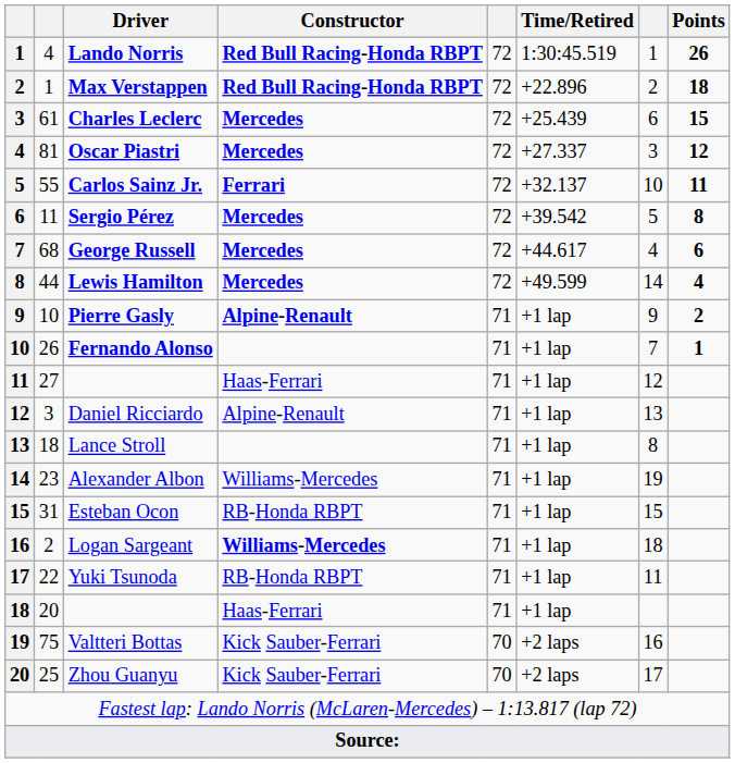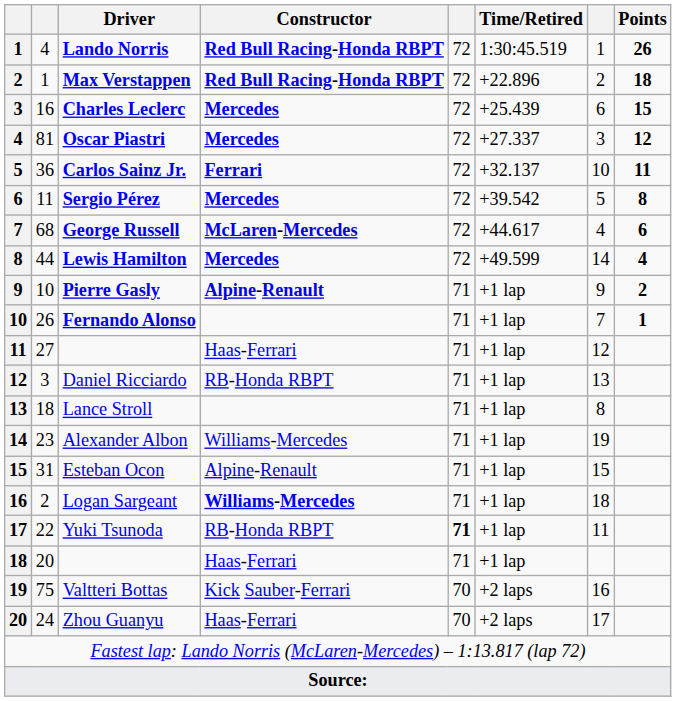 <table class="wikitable sortable" style="font-size: 85%;">
 <tr>
 <th scope="col"></th>
 <th scope="col"></th>
 <th scope="col">Driver</th>
 <th scope="col">Constructor</th>
 <th class="unsortable" scope="col"></th>
 <th class="unsortable" scope="col">Time/Retired</th>
 <th scope="col"></th>
 <th scope="col">Points</th>
 </tr>
 <tr>
 <th>1</th>
 <td align=center>4</td>
 <td data-sort-value="nor"><strong> <a href='#'>Lando Norris</a></strong></td>
 <td><strong><a href='#'>Red Bull Racing</a>-<a href='#'>Honda RBPT</a></strong></td>
 <td align=center>72</td>
 <td>1:30:45.519</td>
 <td align=center>1</td>
 <td align=center><strong>26</strong></td>
 </tr>
 <tr>
 <th>2</th>
 <td align=center>1</td>
 <td data-sort-value="ver"><strong> <a href='#'>Max Verstappen</a></strong></td>
 <td><strong><a href='#'>Red Bull Racing</a>-<a href='#'>Honda RBPT</a></strong></td>
 <td align=center>72</td>
 <td>+22.896</td>
 <td align=center>2</td>
 <td align=center><strong>18</strong></td>
 </tr>
 <tr>
 <th>3</th>
-<td align=center>61</td>
+<td align=center>16</td>
 <td data-sort-value="lec"><strong> <a href='#'>Charles Leclerc</a></strong></td>
 <td><a href='#'><strong>Mercedes</strong></a></td>
 <td align=center>72</td>
 <td>+25.439</td>
 <td align=center>6</td>
 <td align=center><strong>15</strong></td>
 </tr>
 <tr>
 <th>4</th>
 <td align=center>81</td>
 <td data-sort-value="pia"><strong> <a href='#'>Oscar Piastri</a></strong></td>
 <td><a href='#'><strong>Mercedes</strong></a></td>
 <td align=center>72</td>
 <td>+27.337</td>
 <td align=center>3</td>
 <td align=center><strong>12</strong></td>
 </tr>
 <tr>
 <th>5</th>
-<td align=center>55</td>
+<td align=center>36</td>
 <td data-sort-value="sai"><strong> <a href='#'>Carlos Sainz Jr.</a></strong></td>
 <td><a href='#'><strong>Ferrari</strong></a></td>
 <td align=center>72</td>
 <td>+32.137</td>
 <td align=center>10</td>
 <td align=center><strong>11</strong></td>
 </tr>
 <tr>
 <th>6</th>
 <td align=center>11</td>
 <td data-sort-value="per"><strong> <a href='#'>Sergio Pérez</a></strong></td>
 <td><a href='#'><strong>Mercedes</strong></a></td>
 <td align=center>72</td>
 <td>+39.542</td>
 <td align=center>5</td>
 <td align=center><strong>8</strong></td>
 </tr>
 <tr>
 <th>7</th>
 <td align=center>68</td>
 <td data-sort-value="rus"><strong> <a href='#'>George Russell</a></strong></td>
-<td><a href='#'><strong>Mercedes</strong></a></td>
+<td><strong><a href='#'>McLaren</a>-<a href='#'>Mercedes</a></strong></td>
 <td align=center>72</td>
 <td>+44.617</td>
 <td align=center>4</td>
 <td align=center><strong>6</strong></td>
 </tr>
 <tr>
 <th>8</th>
 <td align=center>44</td>
 <td data-sort-value="ham"><strong> <a href='#'>Lewis Hamilton</a></strong></td>
 <td><a href='#'><strong>Mercedes</strong></a></td>
 <td align=center>72</td>
 <td>+49.599</td>
 <td align=center>14</td>
 <td align=center><strong>4</strong></td>
 </tr>
 <tr>
 <th>9</th>
 <td align=center>10</td>
 <td data-sort-value="gas"><strong> <a href='#'>Pierre Gasly</a></strong></td>
 <td><strong><a href='#'>Alpine</a>-<a href='#'>Renault</a></strong></td>
 <td align=center>71</td>
 <td>+1 lap</td>
 <td align=center>9</td>
 <td align=center><strong>2</strong></td>
 </tr>
 <tr>
 <th>10</th>
 <td align=center>26</td>
 <td data-sort-value="alo"><strong> <a href='#'>Fernando Alonso</a></strong></td>
 <td><strong></strong></td>
 <td align=center>71</td>
 <td>+1 lap</td>
 <td align=center>7</td>
 <td align=center><strong>1</strong></td>
 </tr>
 <tr>
 <th>11</th>
 <td align=center>27</td>
 <td data-sort-value="hul"></td>
 <td><a href='#'>Haas</a>-<a href='#'>Ferrari</a></td>
 <td align=center>71</td>
 <td>+1 lap</td>
 <td align=center>12</td>
 <td></td>
 </tr>
 <tr>
 <th>12</th>
 <td align=center>3</td>
 <td data-sort-value="ric"> <a href='#'>Daniel Ricciardo</a></td>
-<td><a href='#'>Alpine</a>-<a href='#'>Renault</a></td>
+<td><a href='#'>RB</a>-<a href='#'>Honda RBPT</a></td>
 <td align=center>71</td>
 <td>+1 lap</td>
 <td align=center>13</td>
 <td></td>
 </tr>
 <tr>
 <th>13</th>
 <td align=center>18</td>
 <td data-sort-value="str"> <a href='#'>Lance Stroll</a></td>
 <td></td>
 <td align=center>71</td>
 <td>+1 lap</td>
 <td align=center>8</td>
 <td></td>
 </tr>
 <tr>
 <th>14</th>
 <td align=center>23</td>
 <td data-sort-value="alb"> <a href='#'>Alexander Albon</a></td>
 <td><a href='#'>Williams</a>-<a href='#'>Mercedes</a></td>
 <td align=center>71</td>
 <td>+1 lap</td>
 <td align=center>19</td>
 <td></td>
 </tr>
 <tr>
 <th>15</th>
 <td align=center>31</td>
 <td data-sort-value="oco"> <a href='#'>Esteban Ocon</a></td>
-<td><a href='#'>RB</a>-<a href='#'>Honda RBPT</a></td>
+<td><a href='#'>Alpine</a>-<a href='#'>Renault</a></td>
 <td align=center>71</td>
 <td>+1 lap</td>
 <td align=center>15</td>
 <td></td>
 </tr>
 <tr>
 <th>16</th>
 <td align=center>2</td>
 <td data-sort-value="sar"> <a href='#'>Logan Sargeant</a></td>
 <td><strong><a href='#'>Williams</a>-<a href='#'>Mercedes</a></strong></td>
 <td align=center>71</td>
 <td>+1 lap</td>
 <td align=center>18</td>
 <td></td>
 </tr>
 <tr>
 <th>17</th>
 <td align=center>22</td>
 <td data-sort-value="tsu"> <a href='#'>Yuki Tsunoda</a></td>
 <td><a href='#'>RB</a>-<a href='#'>Honda RBPT</a></td>
-<td align=center>71</td>
+<td align=center><strong>71</strong></td>
 <td>+1 lap</td>
 <td align=center>11</td>
 <td></td>
 </tr>
 <tr>
 <th>18</th>
 <td align=center>20</td>
 <td data-sort-value="mag"></td>
 <td><a href='#'>Haas</a>-<a href='#'>Ferrari</a></td>
 <td align=center>71</td>
 <td>+1 lap</td>
 <td align=center data-sort-value="20"></td>
 <td></td>
 </tr>
 <tr>
 <th>19</th>
 <td align=center>75</td>
 <td data-sort-value="bot"> <a href='#'>Valtteri Bottas</a></td>
 <td><a href='#'>Kick</a> <a href='#'>Sauber</a>-<a href='#'>Ferrari</a></td>
 <td align=center>70</td>
 <td>+2 laps</td>
 <td align=center>16</td>
 <td></td>
 </tr>
 <tr>
 <th scope="row" data-sort-value="20">20</th>
-<td align=center>25</td>
+<td align=center>24</td>
 <td data-sort-value="zho"> <a href='#'>Zhou Guanyu</a></td>
-<td><a href='#'>Kick</a> <a href='#'>Sauber</a>-<a href='#'>Ferrari</a></td>
+<td><a href='#'>Haas</a>-<a href='#'>Ferrari</a></td>
 <td align=center>70</td>
 <td>+2 laps</td>
 <td align=center>17</td>
 <td></td>
 </tr>
 <tr class="sortbottom">
 <td colspan="8" align="center"><em><a href='#'>Fastest lap</a>:</em>  <em><a href='#'>Lando Norris</a> (<a href='#'>McLaren</a>-<a href='#'>Mercedes</a>) – 1:13.817 (lap 72)</em></td>
 </tr>
 <tr class="sortbottom">
 <td colspan="8" style="background-color:#eaecf0;text-align:center"><strong>Source:</strong></td>
 </tr>
 </table>
